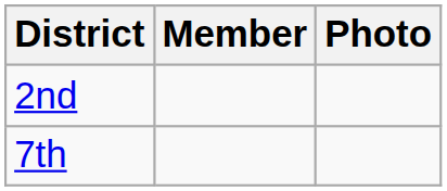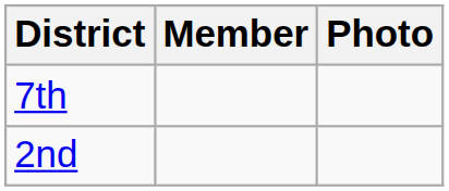 <table class="wikitable sortable">
 <tr>
 <th>District</th>
 <th>Member</th>
 <th>Photo</th>
 </tr>
 <tr>
+<td><a href='#'>7th</a></td>
+<td></td>
+<td></td>
+</tr>
+<tr>
 <td><a href='#'>2nd</a></td>
 <td></td>
 <td></td>
 </tr>
-<tr>
-<td><a href='#'>7th</a></td>
-<td></td>
-<td></td>
-</tr>
 </table>
